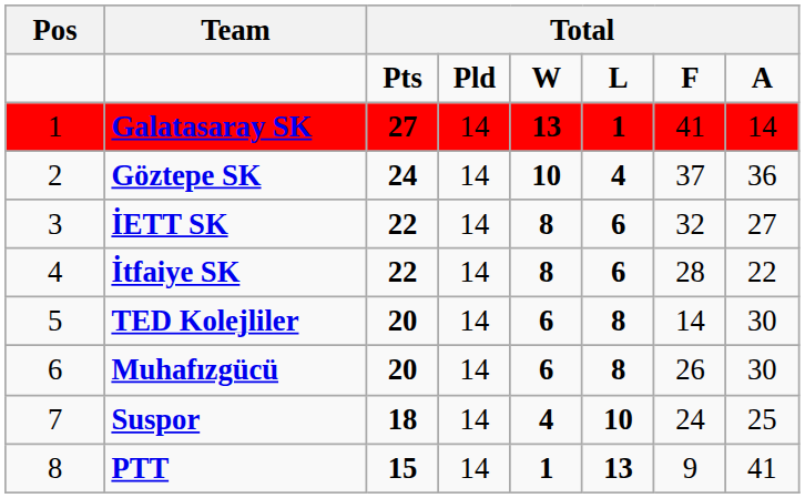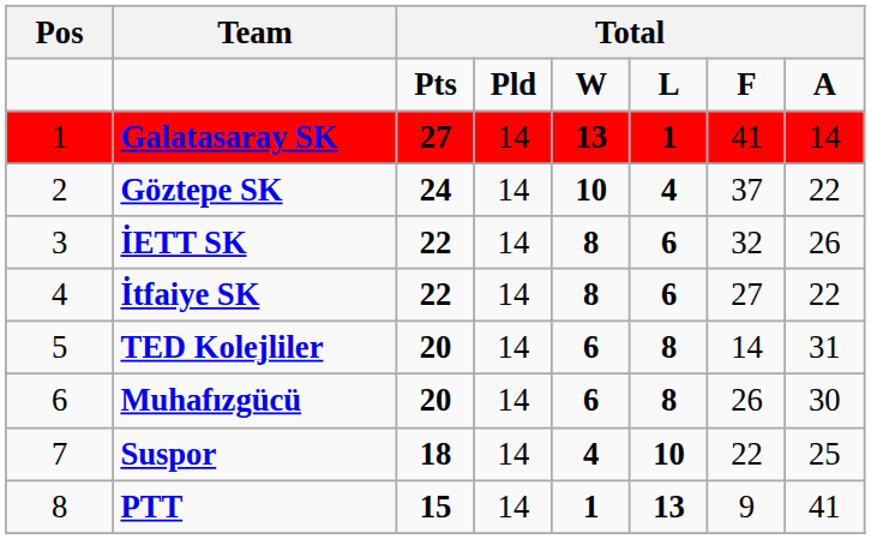 <table class="wikitable" style="text-align: center; font-size:95%">
 <tr>
 <th style="width:44px;">Pos</th>
 <th style="width:128px;">Team</th>
 <th colspan=7>Total</th>
 </tr>
 <tr>
 <td></td>
 <td></td>
 <td style="width:30px;"><strong>Pts</strong></td>
 <td style="width:30px;"><strong>Pld</strong></td>
 <td style="width:30px;"><strong>W</strong></td>
 <td style="width:30px;"><strong>L</strong></td>
 <td style="width:30px;"><strong>F</strong></td>
 <td style="width:30px;"><strong>A</strong></td>
 </tr>
 <tr style="background:Red;">
 <td>1</td>
 <td align="left"><strong><a href='#'>Galatasaray SK</a></strong></td>
 <td><strong>27</strong></td>
 <td>14</td>
 <td><strong>13</strong></td>
 <td><strong>1</strong></td>
 <td>41</td>
 <td>14</td>
 </tr>
 <tr>
 <td>2</td>
 <td align="left"><strong><a href='#'>Göztepe SK</a></strong></td>
 <td><strong>24</strong></td>
 <td>14</td>
 <td><strong>10</strong></td>
 <td><strong>4</strong></td>
 <td>37</td>
-<td>36</td>
+<td>22</td>
 </tr>
 <tr>
 <td>3</td>
 <td align="left"><strong><a href='#'>İETT SK</a></strong></td>
 <td><strong>22</strong></td>
 <td>14</td>
 <td><strong>8</strong></td>
 <td><strong>6</strong></td>
 <td>32</td>
-<td>27</td>
+<td>26</td>
 </tr>
 <tr>
 <td>4</td>
 <td align="left"><strong><a href='#'>İtfaiye SK</a></strong></td>
 <td><strong>22</strong></td>
 <td>14</td>
 <td><strong>8</strong></td>
 <td><strong>6</strong></td>
-<td>28</td>
+<td>27</td>
 <td>22</td>
 </tr>
 <tr>
 <td>5</td>
 <td align="left"><strong><a href='#'>TED Kolejliler</a></strong></td>
 <td><strong>20</strong></td>
 <td>14</td>
 <td><strong>6</strong></td>
 <td><strong>8</strong></td>
 <td>14</td>
-<td>30</td>
+<td>31</td>
 </tr>
 <tr>
 <td>6</td>
 <td align="left"><strong><a href='#'>Muhafızgücü</a></strong></td>
 <td><strong>20</strong></td>
 <td>14</td>
 <td><strong>6</strong></td>
 <td><strong>8</strong></td>
 <td>26</td>
 <td>30</td>
 </tr>
 <tr>
 <td>7</td>
 <td align="left"><strong><a href='#'>Suspor</a></strong></td>
 <td><strong>18</strong></td>
 <td>14</td>
 <td><strong>4</strong></td>
 <td><strong>10</strong></td>
-<td>24</td>
+<td>22</td>
 <td>25</td>
 </tr>
 <tr>
 <td>8</td>
 <td align="left"><strong><a href='#'>PTT</a></strong></td>
 <td><strong>15</strong></td>
 <td>14</td>
 <td><strong>1</strong></td>
 <td><strong>13</strong></td>
 <td>9</td>
 <td>41</td>
 </tr>
 </table>
